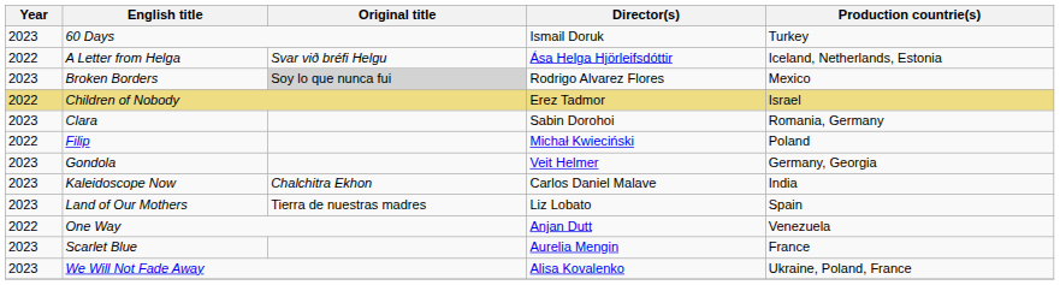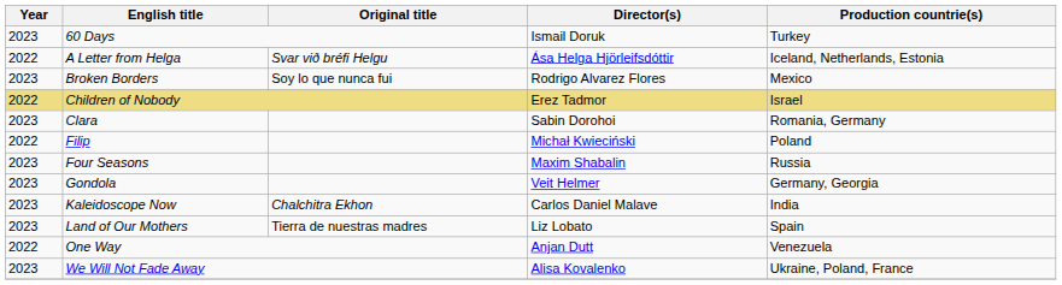 <table class="sortable wikitable" style="width:100%; margin-bottom:4px" cellpadding="5">
 <tr>
 <th scope="col">Year</th>
 <th scope="col">English title</th>
 <th scope="col">Original title</th>
 <th scope="col">Director(s)</th>
 <th scope="col">Production countrie(s)</th>
 </tr>
 <tr>
 <td>2023</td>
 <td colspan="2"><em>60 Days</em></td>
 <td>Ismail Doruk</td>
 <td>Turkey</td>
 </tr>
 <tr>
 <td>2022</td>
 <td><em>A Letter from Helga</em></td>
 <td><em>Svar við bréfi Helgu</em></td>
 <td><a href='#'>Ása Helga Hjörleifsdóttir</a></td>
 <td>Iceland, Netherlands, Estonia</td>
 </tr>
 <tr>
 <td>2023</td>
 <td><em>Broken Borders</em></td>
-<td style="background: lightgrey;">Soy lo que nunca fui</td>
+<td>Soy lo que nunca fui</td>
 <td>Rodrigo Alvarez Flores</td>
 <td>Mexico</td>
 </tr>
 <tr style="background:#eedd82">
 <td>2022</td>
 <td colspan="2"><em>Children of Nobody</em></td>
 <td>Erez Tadmor</td>
 <td>Israel</td>
 </tr>
 <tr>
 <td>2023</td>
 <td><em>Clara</em></td>
 <td></td>
 <td>Sabin Dorohoi</td>
 <td>Romania, Germany</td>
 </tr>
 <tr>
 <td>2022</td>
 <td><em><a href='#'>Filip</a></em></td>
 <td></td>
 <td><a href='#'>Michał Kwieciński</a></td>
 <td>Poland</td>
+</tr>
+<tr>
+<td>2023</td>
+<td><em>Four Seasons</em></td>
+<td></td>
+<td><a href='#'>Maxim Shabalin</a></td>
+<td>Russia</td>
 </tr>
 <tr>
 <td>2023</td>
 <td><em>Gondola</em></td>
 <td></td>
 <td><a href='#'>Veit Helmer</a></td>
 <td>Germany, Georgia</td>
 </tr>
 <tr>
 <td>2023</td>
 <td><em>Kaleidoscope Now</em></td>
 <td><em>Chalchitra Ekhon</em></td>
 <td>Carlos Daniel Malave</td>
 <td>India</td>
 </tr>
 <tr>
 <td>2023</td>
 <td><em>Land of Our Mothers</em></td>
 <td>Tierra de nuestras madres</td>
 <td>Liz Lobato</td>
 <td>Spain</td>
 </tr>
 <tr>
 <td>2022</td>
 <td colspan="2"><em>One Way</em></td>
 <td><a href='#'>Anjan Dutt</a></td>
 <td>Venezuela</td>
 </tr>
 <tr>
 <td>2023</td>
-<td><em>Scarlet Blue</em></td>
-<td></td>
-<td><a href='#'>Aurelia Mengin</a></td>
-<td>France</td>
-</tr>
-<tr>
-<td>2023</td>
 <td colspan="2"><em><a href='#'>We Will Not Fade Away</a></em></td>
 <td><a href='#'>Alisa Kovalenko</a></td>
 <td>Ukraine, Poland, France</td>
 </tr>
 <tr>
 </tr>
 </table>
